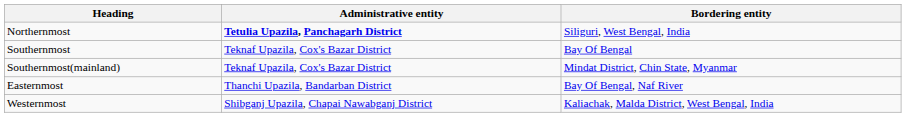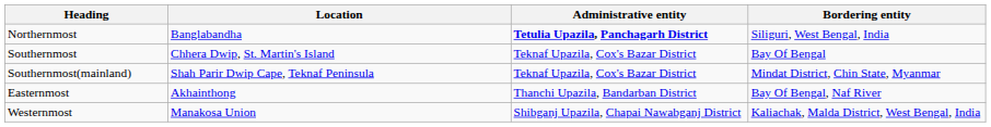 <table class="wikitable" width="100%">
 <tr>
 <th width="10%">Heading</th>
+<th width="26%">Location</th>
 <th width="18%">Administrative entity</th>
 <th width="18%">Bordering entity</th>
 </tr>
 <tr class="vcard">
 <td>Northernmost</td>
+<td class="fn org"><a href='#'>Banglabandha</a></td>
 <td><strong><a href='#'>Tetulia Upazila</a>, <a href='#'>Panchagarh District</a></strong></td>
 <td><a href='#'>Siliguri</a>, <a href='#'>West Bengal</a>, <a href='#'>India</a></td>
 </tr>
 <tr class="vcard">
 <td>Southernmost</td>
+<td class="fn org"><a href='#'>Chhera Dwip</a>, <a href='#'>St. Martin's Island</a></td>
 <td><a href='#'>Teknaf Upazila</a>, <a href='#'>Cox's Bazar District</a></td>
 <td><a href='#'>Bay Of Bengal</a></td>
 </tr>
 <tr class="vcard">
 <td>Southernmost(mainland)</td>
+<td class="fn org"><a href='#'>Shah Parir Dwip Cape</a>, <a href='#'>Teknaf Peninsula</a></td>
 <td><a href='#'>Teknaf Upazila</a>, <a href='#'>Cox's Bazar District</a></td>
 <td><a href='#'>Mindat District</a>, <a href='#'>Chin State</a>, <a href='#'>Myanmar</a></td>
 </tr>
 <tr class="vcard">
 <td>Easternmost</td>
+<td class="fn org"><a href='#'>Akhainthong</a></td>
 <td><a href='#'>Thanchi Upazila</a>, <a href='#'>Bandarban District</a></td>
 <td><a href='#'>Bay Of Bengal</a>, <a href='#'>Naf River</a></td>
 </tr>
 <tr class="vcard">
 <td>Westernmost</td>
+<td class="fn org"><a href='#'>Manakosa Union</a></td>
 <td><a href='#'>Shibganj Upazila</a>, <a href='#'>Chapai Nawabganj District</a></td>
 <td><a href='#'>Kaliachak</a>, <a href='#'>Malda District</a>, <a href='#'>West Bengal</a>, <a href='#'>India</a></td>
 </tr>
 </table>
